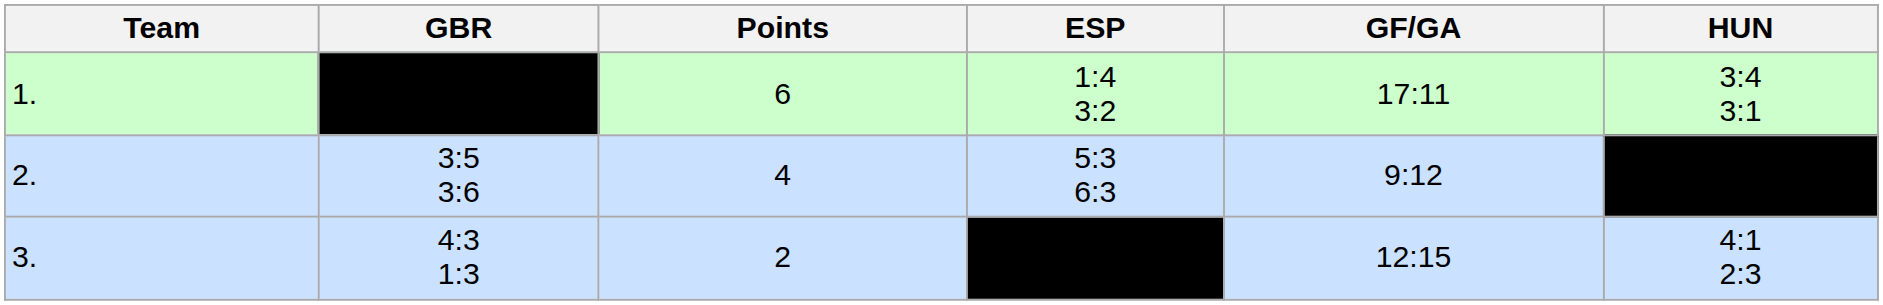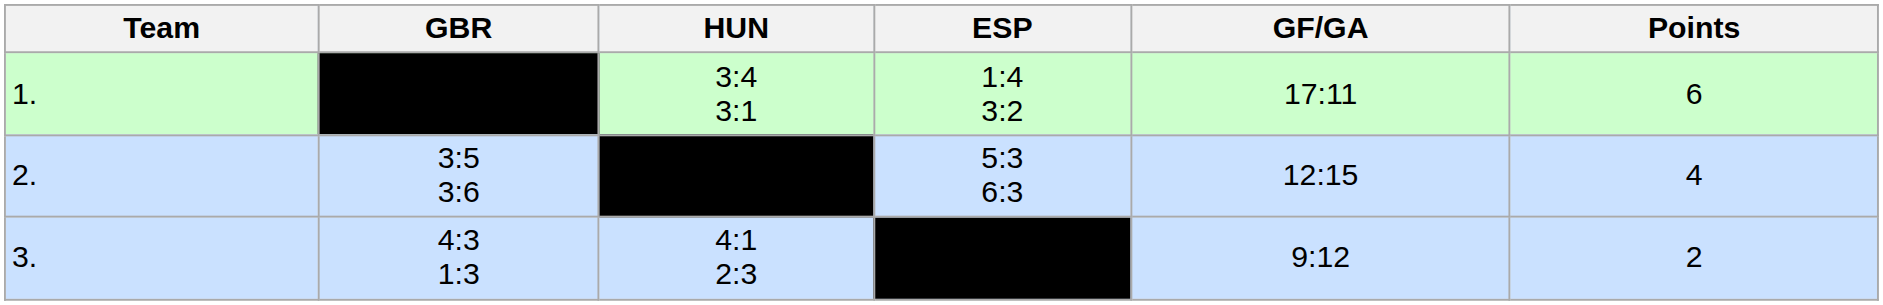 <table class="wikitable" bgcolor="#EFEFFF" width="50%">
 <tr bgcolor="#BCD2EE">
 <th>Team</th>
 <th>GBR</th>
-<th>Points</th>
+<th>HUN</th>
 <th>ESP</th>
 <th>GF/GA</th>
-<th>HUN</th>
+<th>Points</th>
 </tr>
 <tr bgcolor="#ccffcc" align="center">
 <td align="left">1. </td>
 <td style="background:#000000;"></td>
-<td>6</td>
+<td>3:4<br>3:1</td>
 <td>1:4<br>3:2</td>
 <td>17:11</td>
-<td>3:4<br>3:1</td>
+<td>6</td>
 </tr>
 <tr bgcolor="#CAE1FF" align="center">
 <td align="left">2. </td>
 <td>3:5<br>3:6</td>
+<td style="background:#000000;"></td>
+<td>5:3<br>6:3</td>
+<td>12:15</td>
 <td>4</td>
-<td>5:3<br>6:3</td>
-<td>9:12</td>
-<td style="background:#000000;"></td>
 </tr>
 <tr bgcolor="#CAE1FF" align="center">
 <td align="left">3. </td>
 <td>4:3<br>1:3</td>
+<td>4:1<br>2:3</td>
+<td style="background:#000000;"></td>
+<td>9:12</td>
 <td>2</td>
-<td style="background:#000000;"></td>
-<td>12:15</td>
-<td>4:1<br>2:3</td>
 </tr>
 </table>
